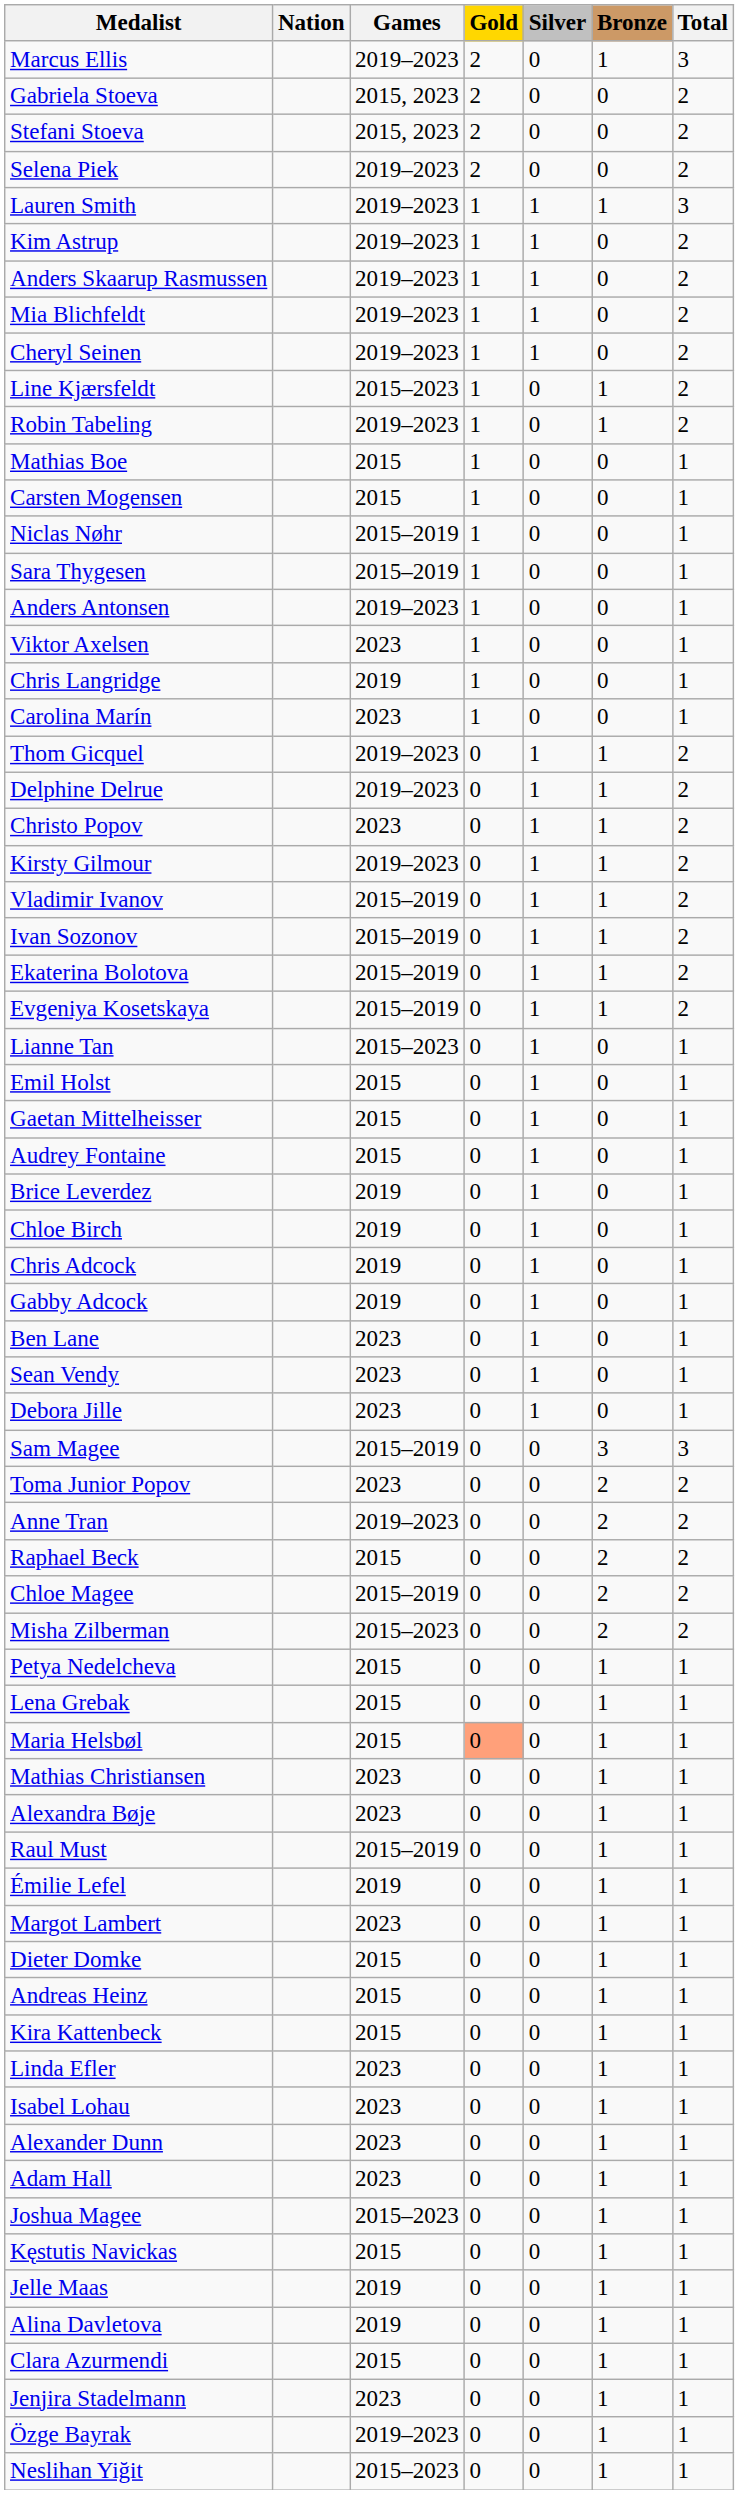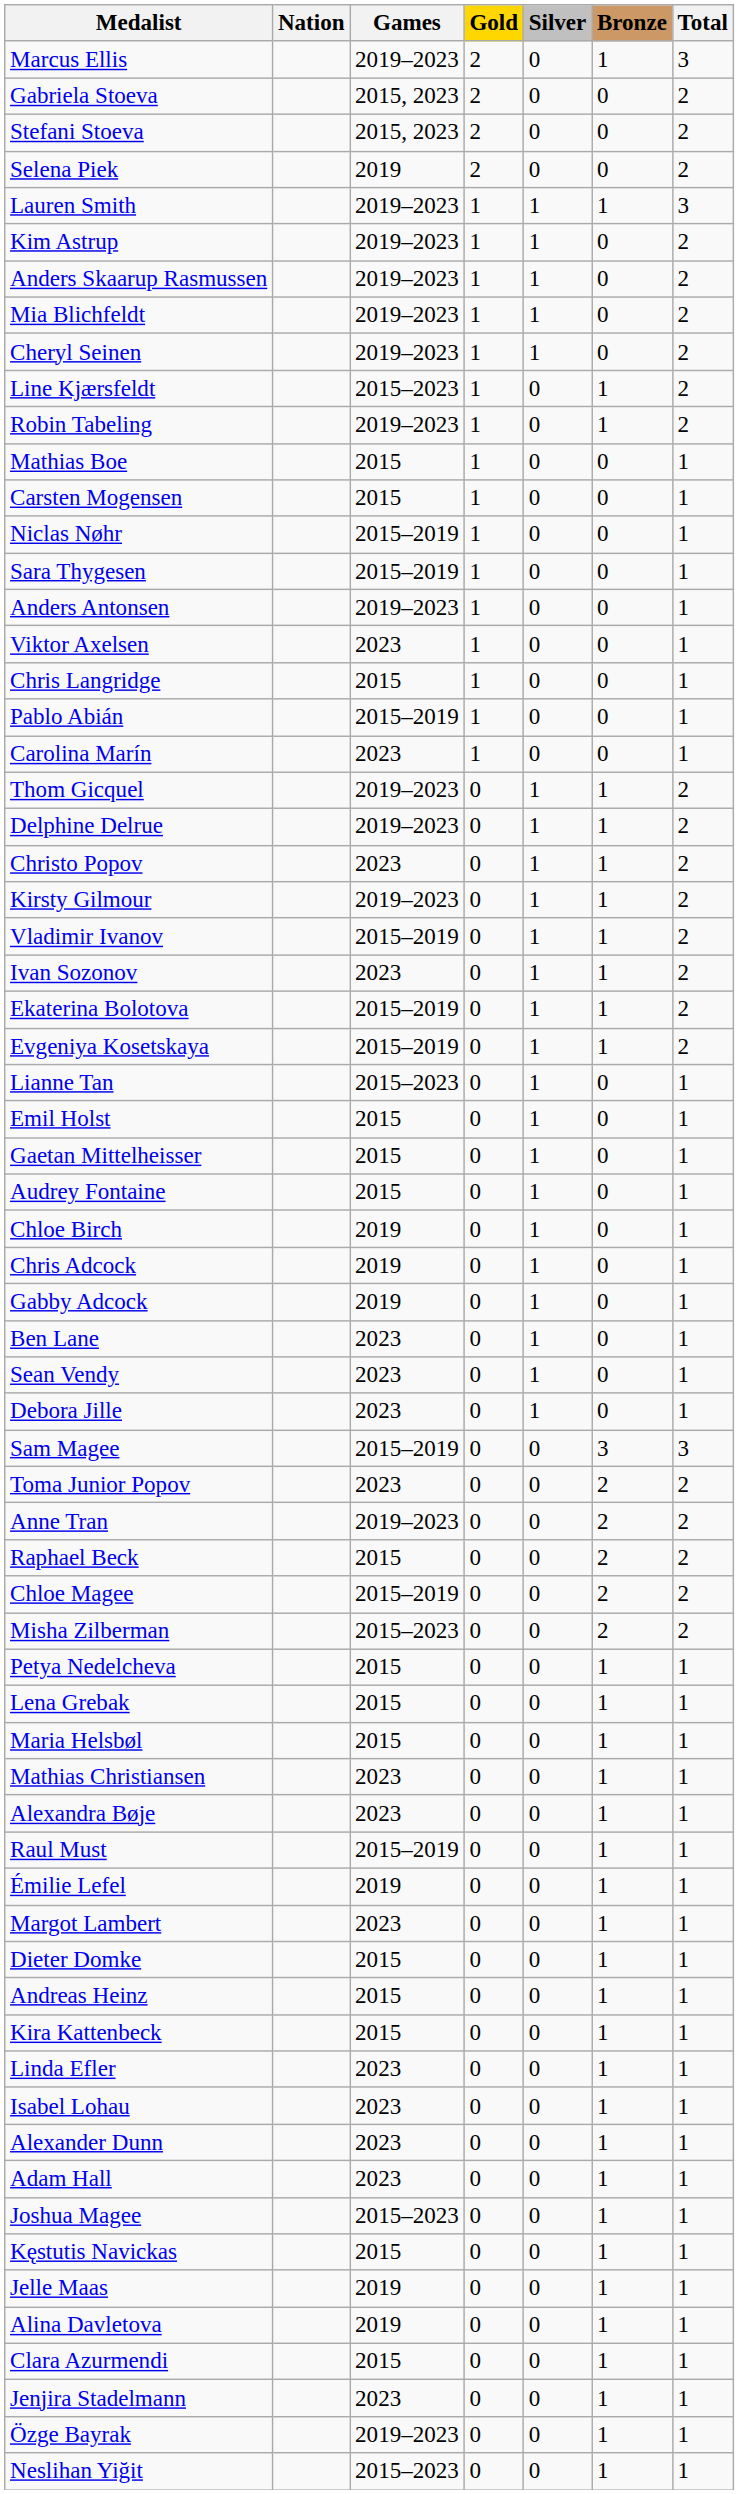 <table class="wikitable sortable">
 <tr>
 <th>Medalist</th>
 <th>Nation</th>
 <th>Games</th>
 <th style="background-color: gold">Gold</th>
 <th style="background-color: silver">Silver</th>
 <th style="background-color: #cc9966">Bronze</th>
 <th>Total</th>
 </tr>
 <tr>
 <td><a href='#'>Marcus Ellis</a></td>
 <td></td>
 <td>2019–2023</td>
 <td>2</td>
 <td>0</td>
 <td>1</td>
 <td>3</td>
 </tr>
 <tr>
 <td><a href='#'>Gabriela Stoeva</a></td>
 <td></td>
 <td>2015, 2023</td>
 <td>2</td>
 <td>0</td>
 <td>0</td>
 <td>2</td>
 </tr>
 <tr>
 <td><a href='#'>Stefani Stoeva</a></td>
 <td></td>
 <td>2015, 2023</td>
 <td>2</td>
 <td>0</td>
 <td>0</td>
 <td>2</td>
 </tr>
 <tr>
 <td><a href='#'>Selena Piek</a></td>
 <td></td>
-<td>2019–2023</td>
+<td>2019</td>
 <td>2</td>
 <td>0</td>
 <td>0</td>
 <td>2</td>
 </tr>
 <tr>
 <td><a href='#'>Lauren Smith</a></td>
 <td></td>
 <td>2019–2023</td>
 <td>1</td>
 <td>1</td>
 <td>1</td>
 <td>3</td>
 </tr>
 <tr>
 <td><a href='#'>Kim Astrup</a></td>
 <td></td>
 <td>2019–2023</td>
 <td>1</td>
 <td>1</td>
 <td>0</td>
 <td>2</td>
 </tr>
 <tr>
 <td><a href='#'>Anders Skaarup Rasmussen</a></td>
 <td></td>
 <td>2019–2023</td>
 <td>1</td>
 <td>1</td>
 <td>0</td>
 <td>2</td>
 </tr>
 <tr>
 <td><a href='#'>Mia Blichfeldt</a></td>
 <td></td>
 <td>2019–2023</td>
 <td>1</td>
 <td>1</td>
 <td>0</td>
 <td>2</td>
 </tr>
 <tr>
 <td><a href='#'>Cheryl Seinen</a></td>
 <td></td>
 <td>2019–2023</td>
 <td>1</td>
 <td>1</td>
 <td>0</td>
 <td>2</td>
 </tr>
 <tr>
 <td><a href='#'>Line Kjærsfeldt</a></td>
 <td></td>
 <td>2015–2023</td>
 <td>1</td>
 <td>0</td>
 <td>1</td>
 <td>2</td>
 </tr>
 <tr>
 <td><a href='#'>Robin Tabeling</a></td>
 <td></td>
 <td>2019–2023</td>
 <td>1</td>
 <td>0</td>
 <td>1</td>
 <td>2</td>
 </tr>
 <tr>
 <td><a href='#'>Mathias Boe</a></td>
 <td></td>
 <td>2015</td>
 <td>1</td>
 <td>0</td>
 <td>0</td>
 <td>1</td>
 </tr>
 <tr>
 <td><a href='#'>Carsten Mogensen</a></td>
 <td></td>
 <td>2015</td>
 <td>1</td>
 <td>0</td>
 <td>0</td>
 <td>1</td>
 </tr>
 <tr>
 <td><a href='#'>Niclas Nøhr</a></td>
 <td></td>
 <td>2015–2019</td>
 <td>1</td>
 <td>0</td>
 <td>0</td>
 <td>1</td>
 </tr>
 <tr>
 <td><a href='#'>Sara Thygesen</a></td>
 <td></td>
 <td>2015–2019</td>
 <td>1</td>
 <td>0</td>
 <td>0</td>
 <td>1</td>
 </tr>
 <tr>
 <td><a href='#'>Anders Antonsen</a></td>
 <td></td>
 <td>2019–2023</td>
 <td>1</td>
 <td>0</td>
 <td>0</td>
 <td>1</td>
 </tr>
 <tr>
 <td><a href='#'>Viktor Axelsen</a></td>
 <td></td>
 <td>2023</td>
 <td>1</td>
 <td>0</td>
 <td>0</td>
 <td>1</td>
 </tr>
 <tr>
 <td><a href='#'>Chris Langridge</a></td>
 <td></td>
-<td>2019</td>
+<td>2015</td>
+<td>1</td>
+<td>0</td>
+<td>0</td>
+<td>1</td>
+</tr>
+<tr>
+<td><a href='#'>Pablo Abián</a></td>
+<td></td>
+<td>2015–2019</td>
 <td>1</td>
 <td>0</td>
 <td>0</td>
 <td>1</td>
 </tr>
 <tr>
 <td><a href='#'>Carolina Marín</a></td>
 <td></td>
 <td>2023</td>
 <td>1</td>
 <td>0</td>
 <td>0</td>
 <td>1</td>
 </tr>
 <tr>
 <td><a href='#'>Thom Gicquel</a></td>
 <td></td>
 <td>2019–2023</td>
 <td>0</td>
 <td>1</td>
 <td>1</td>
 <td>2</td>
 </tr>
 <tr>
 <td><a href='#'>Delphine Delrue</a></td>
 <td></td>
 <td>2019–2023</td>
 <td>0</td>
 <td>1</td>
 <td>1</td>
 <td>2</td>
 </tr>
 <tr>
 <td><a href='#'>Christo Popov</a></td>
 <td></td>
 <td>2023</td>
 <td>0</td>
 <td>1</td>
 <td>1</td>
 <td>2</td>
 </tr>
 <tr>
 <td><a href='#'>Kirsty Gilmour</a></td>
 <td></td>
 <td>2019–2023</td>
 <td>0</td>
 <td>1</td>
 <td>1</td>
 <td>2</td>
 </tr>
 <tr>
 <td><a href='#'>Vladimir Ivanov</a></td>
 <td></td>
 <td>2015–2019</td>
 <td>0</td>
 <td>1</td>
 <td>1</td>
 <td>2</td>
 </tr>
 <tr>
 <td><a href='#'>Ivan Sozonov</a></td>
 <td></td>
-<td>2015–2019</td>
+<td>2023</td>
 <td>0</td>
 <td>1</td>
 <td>1</td>
 <td>2</td>
 </tr>
 <tr>
 <td><a href='#'>Ekaterina Bolotova</a></td>
 <td></td>
 <td>2015–2019</td>
 <td>0</td>
 <td>1</td>
 <td>1</td>
 <td>2</td>
 </tr>
 <tr>
 <td><a href='#'>Evgeniya Kosetskaya</a></td>
 <td></td>
 <td>2015–2019</td>
 <td>0</td>
 <td>1</td>
 <td>1</td>
 <td>2</td>
 </tr>
 <tr>
 <td><a href='#'>Lianne Tan</a></td>
 <td></td>
 <td>2015–2023</td>
 <td>0</td>
 <td>1</td>
 <td>0</td>
 <td>1</td>
 </tr>
 <tr>
 <td><a href='#'>Emil Holst</a></td>
 <td></td>
 <td>2015</td>
 <td>0</td>
 <td>1</td>
 <td>0</td>
 <td>1</td>
 </tr>
 <tr>
 <td><a href='#'>Gaetan Mittelheisser</a></td>
 <td></td>
 <td>2015</td>
 <td>0</td>
 <td>1</td>
 <td>0</td>
 <td>1</td>
 </tr>
 <tr>
 <td><a href='#'>Audrey Fontaine</a></td>
 <td></td>
 <td>2015</td>
-<td>0</td>
-<td>1</td>
-<td>0</td>
-<td>1</td>
-</tr>
-<tr>
-<td><a href='#'>Brice Leverdez</a></td>
-<td></td>
-<td>2019</td>
 <td>0</td>
 <td>1</td>
 <td>0</td>
 <td>1</td>
 </tr>
 <tr>
 <td><a href='#'>Chloe Birch</a></td>
 <td></td>
 <td>2019</td>
 <td>0</td>
 <td>1</td>
 <td>0</td>
 <td>1</td>
 </tr>
 <tr>
 <td><a href='#'>Chris Adcock</a></td>
 <td></td>
 <td>2019</td>
 <td>0</td>
 <td>1</td>
 <td>0</td>
 <td>1</td>
 </tr>
 <tr>
 <td><a href='#'>Gabby Adcock</a></td>
 <td></td>
 <td>2019</td>
 <td>0</td>
 <td>1</td>
 <td>0</td>
 <td>1</td>
 </tr>
 <tr>
 <td><a href='#'>Ben Lane</a></td>
 <td></td>
 <td>2023</td>
 <td>0</td>
 <td>1</td>
 <td>0</td>
 <td>1</td>
 </tr>
 <tr>
 <td><a href='#'>Sean Vendy</a></td>
 <td></td>
 <td>2023</td>
 <td>0</td>
 <td>1</td>
 <td>0</td>
 <td>1</td>
 </tr>
 <tr>
 <td><a href='#'>Debora Jille</a></td>
 <td></td>
 <td>2023</td>
 <td>0</td>
 <td>1</td>
 <td>0</td>
 <td>1</td>
 </tr>
 <tr>
 <td><a href='#'>Sam Magee</a></td>
 <td></td>
 <td>2015–2019</td>
 <td>0</td>
 <td>0</td>
 <td>3</td>
 <td>3</td>
 </tr>
 <tr>
 <td><a href='#'>Toma Junior Popov</a></td>
 <td></td>
 <td>2023</td>
 <td>0</td>
 <td>0</td>
 <td>2</td>
 <td>2</td>
 </tr>
 <tr>
 <td><a href='#'>Anne Tran</a></td>
 <td></td>
 <td>2019–2023</td>
 <td>0</td>
 <td>0</td>
 <td>2</td>
 <td>2</td>
 </tr>
 <tr>
 <td><a href='#'>Raphael Beck</a></td>
 <td></td>
 <td>2015</td>
 <td>0</td>
 <td>0</td>
 <td>2</td>
 <td>2</td>
 </tr>
 <tr>
 <td><a href='#'>Chloe Magee</a></td>
 <td></td>
 <td>2015–2019</td>
 <td>0</td>
 <td>0</td>
 <td>2</td>
 <td>2</td>
 </tr>
 <tr>
 <td><a href='#'>Misha Zilberman</a></td>
 <td></td>
 <td>2015–2023</td>
 <td>0</td>
 <td>0</td>
 <td>2</td>
 <td>2</td>
 </tr>
 <tr>
 <td><a href='#'>Petya Nedelcheva</a></td>
 <td></td>
 <td>2015</td>
 <td>0</td>
 <td>0</td>
 <td>1</td>
 <td>1</td>
 </tr>
 <tr>
 <td><a href='#'>Lena Grebak</a></td>
 <td></td>
 <td>2015</td>
 <td>0</td>
 <td>0</td>
 <td>1</td>
 <td>1</td>
 </tr>
 <tr>
 <td><a href='#'>Maria Helsbøl</a></td>
 <td></td>
 <td>2015</td>
-<td style="background: lightsalmon;">0</td>
+<td>0</td>
 <td>0</td>
 <td>1</td>
 <td>1</td>
 </tr>
 <tr>
 <td><a href='#'>Mathias Christiansen</a></td>
 <td></td>
 <td>2023</td>
 <td>0</td>
 <td>0</td>
 <td>1</td>
 <td>1</td>
 </tr>
 <tr>
 <td><a href='#'>Alexandra Bøje</a></td>
 <td></td>
 <td>2023</td>
 <td>0</td>
 <td>0</td>
 <td>1</td>
 <td>1</td>
 </tr>
 <tr>
 <td><a href='#'>Raul Must</a></td>
 <td></td>
 <td>2015–2019</td>
 <td>0</td>
 <td>0</td>
 <td>1</td>
 <td>1</td>
 </tr>
 <tr>
 <td><a href='#'>Émilie Lefel</a></td>
 <td></td>
 <td>2019</td>
 <td>0</td>
 <td>0</td>
 <td>1</td>
 <td>1</td>
 </tr>
 <tr>
 <td><a href='#'>Margot Lambert</a></td>
 <td></td>
 <td>2023</td>
 <td>0</td>
 <td>0</td>
 <td>1</td>
 <td>1</td>
 </tr>
 <tr>
 <td><a href='#'>Dieter Domke</a></td>
 <td></td>
 <td>2015</td>
 <td>0</td>
 <td>0</td>
 <td>1</td>
 <td>1</td>
 </tr>
 <tr>
 <td><a href='#'>Andreas Heinz</a></td>
 <td></td>
 <td>2015</td>
 <td>0</td>
 <td>0</td>
 <td>1</td>
 <td>1</td>
 </tr>
 <tr>
 <td><a href='#'>Kira Kattenbeck</a></td>
 <td></td>
 <td>2015</td>
 <td>0</td>
 <td>0</td>
 <td>1</td>
 <td>1</td>
 </tr>
 <tr>
 <td><a href='#'>Linda Efler</a></td>
 <td></td>
 <td>2023</td>
 <td>0</td>
 <td>0</td>
 <td>1</td>
 <td>1</td>
 </tr>
 <tr>
 <td><a href='#'>Isabel Lohau</a></td>
 <td></td>
 <td>2023</td>
 <td>0</td>
 <td>0</td>
 <td>1</td>
 <td>1</td>
 </tr>
 <tr>
 <td><a href='#'>Alexander Dunn</a></td>
 <td></td>
 <td>2023</td>
 <td>0</td>
 <td>0</td>
 <td>1</td>
 <td>1</td>
 </tr>
 <tr>
 <td><a href='#'>Adam Hall</a></td>
 <td></td>
 <td>2023</td>
 <td>0</td>
 <td>0</td>
 <td>1</td>
 <td>1</td>
 </tr>
 <tr>
 <td><a href='#'>Joshua Magee</a></td>
 <td></td>
 <td>2015–2023</td>
 <td>0</td>
 <td>0</td>
 <td>1</td>
 <td>1</td>
 </tr>
 <tr>
 <td><a href='#'>Kęstutis Navickas</a></td>
 <td></td>
 <td>2015</td>
 <td>0</td>
 <td>0</td>
 <td>1</td>
 <td>1</td>
 </tr>
 <tr>
 <td><a href='#'>Jelle Maas</a></td>
 <td></td>
 <td>2019</td>
 <td>0</td>
 <td>0</td>
 <td>1</td>
 <td>1</td>
 </tr>
 <tr>
 <td><a href='#'>Alina Davletova</a></td>
 <td></td>
 <td>2019</td>
 <td>0</td>
 <td>0</td>
 <td>1</td>
 <td>1</td>
 </tr>
 <tr>
 <td><a href='#'>Clara Azurmendi</a></td>
 <td></td>
 <td>2015</td>
 <td>0</td>
 <td>0</td>
 <td>1</td>
 <td>1</td>
 </tr>
 <tr>
 <td><a href='#'>Jenjira Stadelmann</a></td>
 <td></td>
 <td>2023</td>
 <td>0</td>
 <td>0</td>
 <td>1</td>
 <td>1</td>
 </tr>
 <tr>
 <td><a href='#'>Özge Bayrak</a></td>
 <td></td>
 <td>2019–2023</td>
 <td>0</td>
 <td>0</td>
 <td>1</td>
 <td>1</td>
 </tr>
 <tr>
 <td><a href='#'>Neslihan Yiğit</a></td>
 <td></td>
 <td>2015–2023</td>
 <td>0</td>
 <td>0</td>
 <td>1</td>
 <td>1</td>
 </tr>
 </table>
